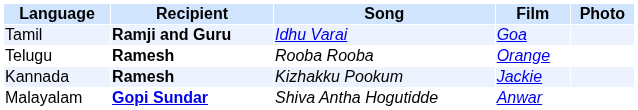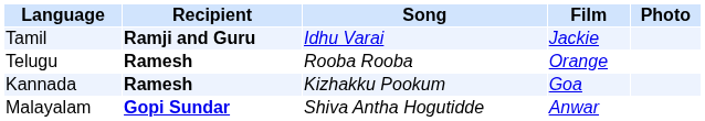 <table cellspacing="1" cellpadding="1" border="0" style="width:50%;">
 <tr style="background:#d1e4fd;">
 <th>Language</th>
 <th>Recipient</th>
 <th>Song</th>
 <th>Film</th>
 <th>Photo</th>
 </tr>
 <tr style="background:#edf3fe;">
 <td>Tamil</td>
 <td><strong>Ramji and Guru</strong></td>
 <td><em><a href='#'>Idhu Varai</a></em></td>
-<td><em><a href='#'>Goa</a></em></td>
+<td><em><a href='#'>Jackie</a></em></td>
 <td></td>
 </tr>
 <tr>
 <td>Telugu</td>
 <td><strong>Ramesh</strong></td>
 <td><em>Rooba Rooba</em></td>
 <td><em><a href='#'>Orange</a></em></td>
 <td></td>
 </tr>
 <tr style="background:#edf3fe;">
 <td>Kannada</td>
 <td><strong>Ramesh</strong></td>
 <td><em>Kizhakku Pookum</em></td>
-<td><em><a href='#'>Jackie</a></em></td>
+<td><em><a href='#'>Goa</a></em></td>
 <td></td>
 </tr>
 <tr>
 <td>Malayalam</td>
 <td><strong><a href='#'>Gopi Sundar</a></strong></td>
 <td><em>Shiva Antha Hogutidde</em></td>
 <td><em><a href='#'>Anwar</a></em></td>
 <td></td>
 </tr>
 </table>
